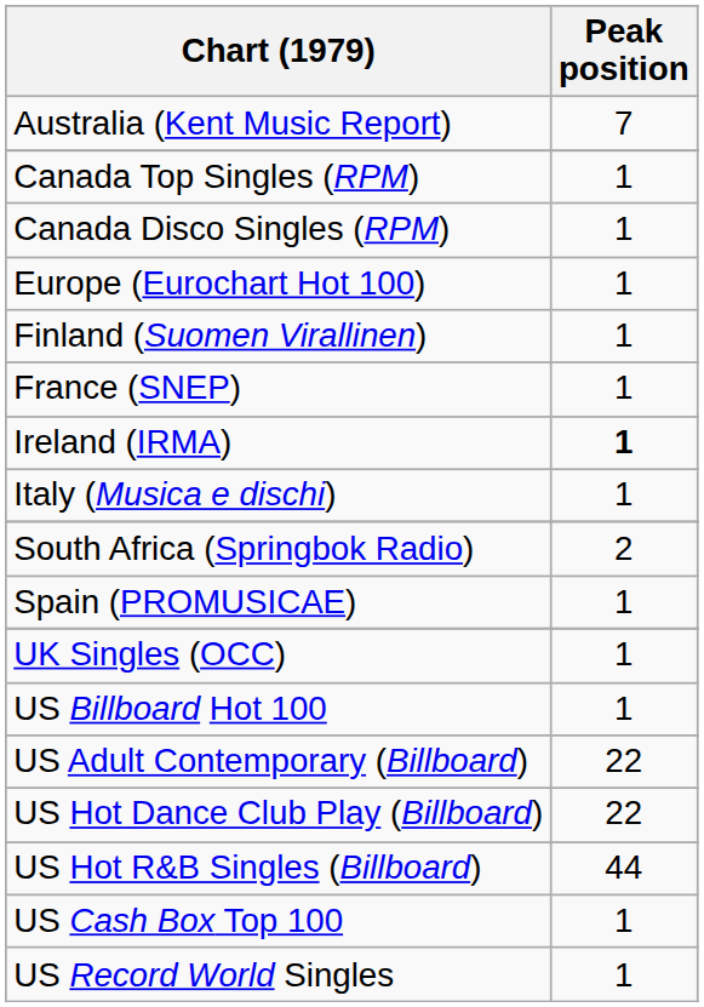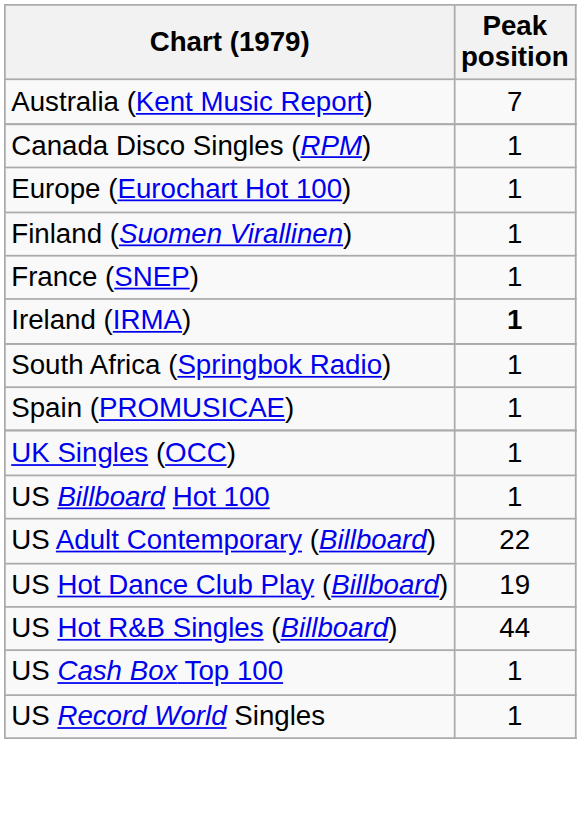 <table class="wikitable sortable">
 <tr>
 <th>Chart (1979)</th>
 <th>Peak<br>position</th>
 </tr>
 <tr>
 <td>Australia (<a href='#'>Kent Music Report</a>)</td>
 <td align="center">7</td>
 </tr>
 <tr>
 </tr>
 <tr>
-</tr>
-<tr>
-<td>Canada Top Singles (<a href='#'><em>RPM</em></a>)</td>
-<td align="center">1</td>
 </tr>
 <tr>
 <td>Canada Disco Singles (<a href='#'><em>RPM</em></a>)</td>
 <td align="center">1</td>
 </tr>
 <tr>
 <td>Europe (<a href='#'>Eurochart Hot 100</a>)</td>
 <td align="center">1</td>
 </tr>
 <tr>
 <td>Finland (<a href='#'><em>Suomen Virallinen</em></a>)</td>
 <td align="center">1</td>
 </tr>
 <tr>
 <td>France (<a href='#'>SNEP</a>)</td>
 <td align="center">1</td>
 </tr>
 <tr>
 <td>Ireland (<a href='#'>IRMA</a>)</td>
 <td align="center"><strong>1</strong></td>
 </tr>
 <tr>
-<td>Italy (<em><a href='#'>Musica e dischi</a></em>)</td>
-<td align="center">1</td>
-</tr>
-<tr>
 </tr>
 <tr>
 </tr>
 <tr>
 </tr>
 <tr>
 </tr>
 <tr>
 <td>South Africa (<a href='#'>Springbok Radio</a>)</td>
-<td align="center">2</td>
+<td align="center">1</td>
 </tr>
 <tr>
 <td>Spain (<a href='#'>PROMUSICAE</a>)</td>
 <td align="center">1</td>
 </tr>
 <tr>
 </tr>
 <tr>
 </tr>
 <tr>
 <td><a href='#'>UK Singles</a> (<a href='#'>OCC</a>)</td>
 <td align="center">1</td>
 </tr>
 <tr>
 <td>US <em><a href='#'>Billboard</a></em> <a href='#'>Hot 100</a></td>
 <td align="center">1</td>
 </tr>
 <tr>
 <td>US <a href='#'>Adult Contemporary</a> (<em><a href='#'>Billboard</a></em>)</td>
 <td align="center">22</td>
 </tr>
 <tr>
 <td>US <a href='#'>Hot Dance Club Play</a> (<em><a href='#'>Billboard</a></em>)</td>
-<td align="center">22</td>
+<td align="center">19</td>
 </tr>
 <tr>
 <td>US <a href='#'>Hot R&B Singles</a> (<em><a href='#'>Billboard</a></em>)</td>
 <td align="center">44</td>
 </tr>
 <tr>
 <td>US <a href='#'><em>Cash Box</em> Top 100</a></td>
 <td align="center">1</td>
 </tr>
 <tr>
 <td>US <em><a href='#'>Record World</a></em> Singles</td>
 <td align="center">1</td>
 </tr>
 <tr>
 </tr>
 </table>
